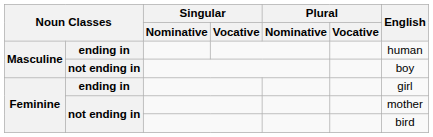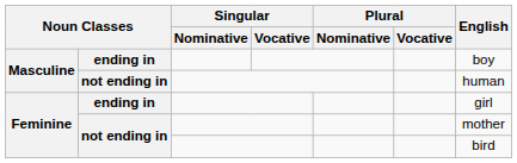 <table class="wikitable" style="text-align:center">
 <tr>
 <th colspan="2" rowspan="2">Noun Classes</th>
 <th colspan="2">Singular</th>
 <th colspan="2">Plural</th>
 <th rowspan="2">English</th>
 </tr>
 <tr>
 <th>Nominative</th>
 <th>Vocative</th>
 <th>Nominative</th>
 <th>Vocative</th>
 </tr>
 <tr>
 <th rowspan="2">Masculine</th>
 <th>ending in  </th>
 <td> </td>
 <td colspan="2"> </td>
 <td> </td>
-<td>human</td>
+<td>boy</td>
 </tr>
 <tr>
 <th>not ending in  </th>
 <td colspan="3"> </td>
 <td> </td>
-<td>boy</td>
+<td>human</td>
 </tr>
 <tr>
 <th rowspan="3">Feminine</th>
 <th>ending in  </th>
 <td colspan="2"> </td>
 <td> </td>
 <td> </td>
 <td>girl</td>
 </tr>
 <tr>
 <th rowspan="2">not ending in  </th>
 <td colspan="2"> </td>
 <td> </td>
 <td> </td>
 <td>mother</td>
 </tr>
 <tr>
 <td colspan="2"> </td>
 <td> </td>
 <td> </td>
 <td>bird</td>
 </tr>
 </table>
